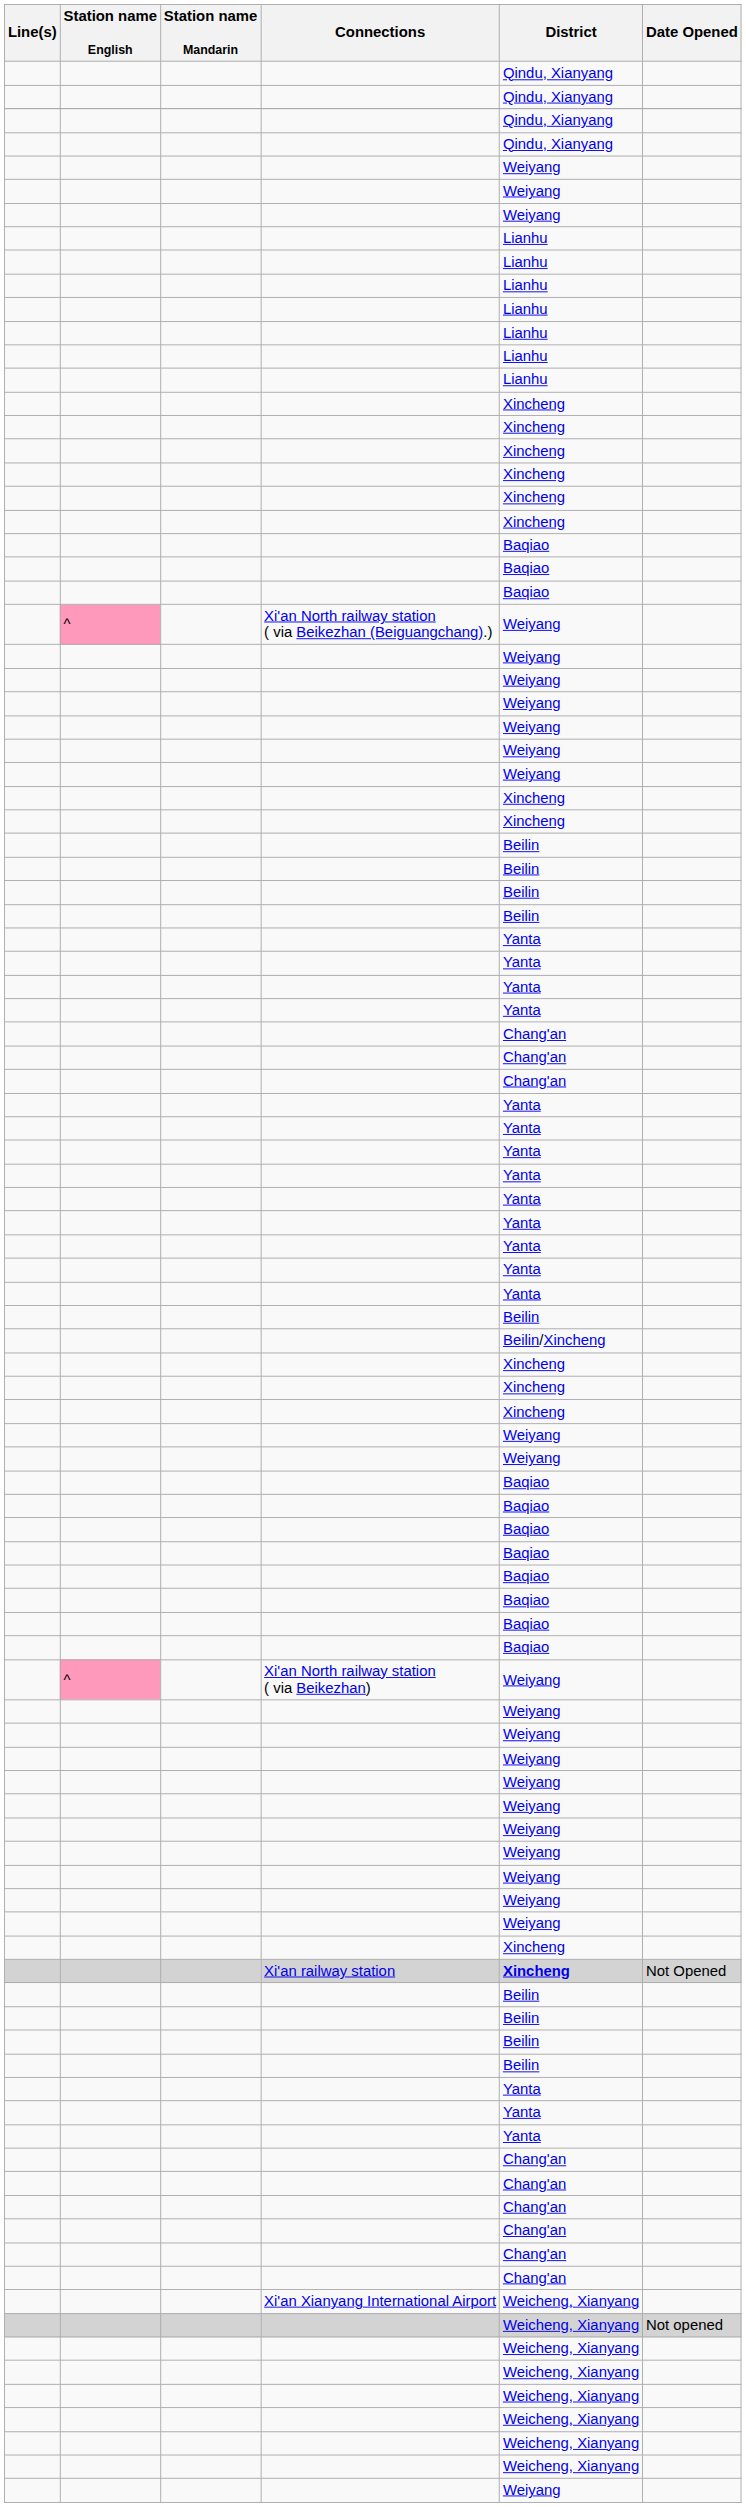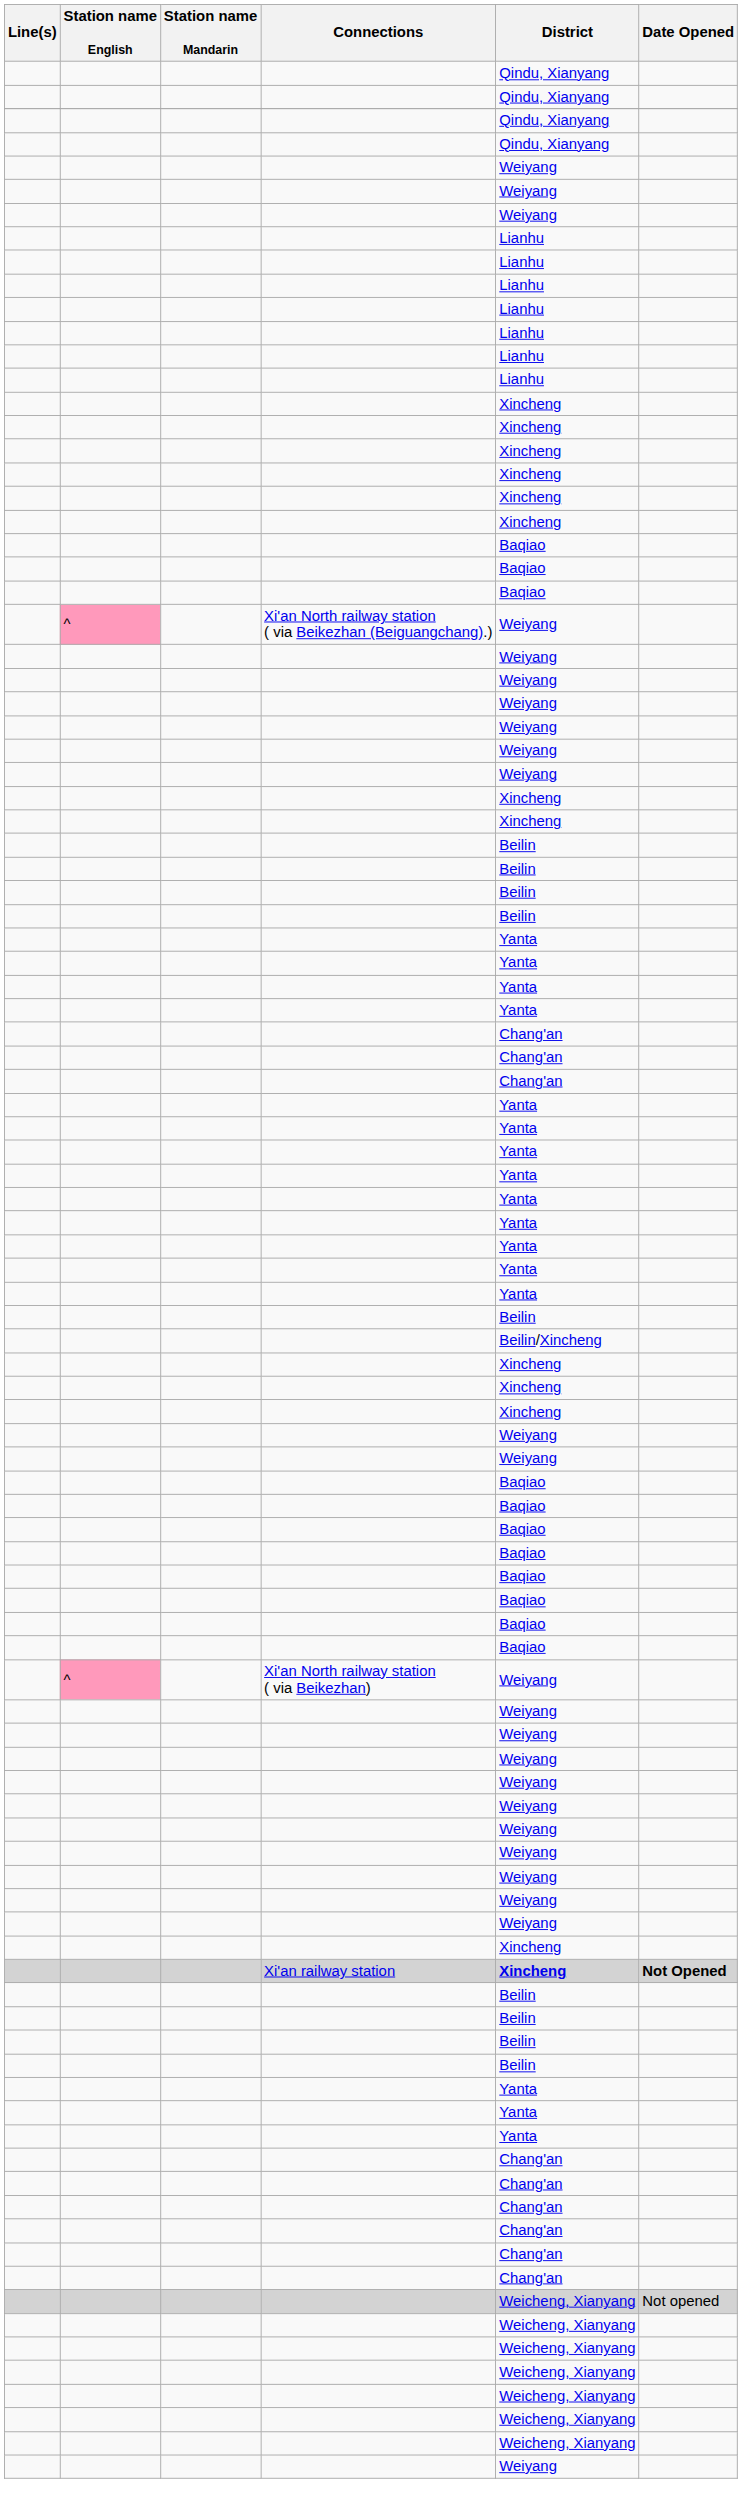 <table class="wikitable sortable">
 <tr>
 <th scope="col" data-sort-type="number">Line(s)</th>
 <th scope="col">Station name<br><br><small>English</small></th>
 <th scope="col">Station name<br><br><small>Mandarin</small></th>
 <th scope="col">Connections</th>
 <th scope="col">District</th>
 <th scope="col">Date Opened</th>
 </tr>
 <tr>
 <td data-sort-value="1"></td>
 <td style="background-color:#white"></td>
 <td></td>
 <td></td>
 <td><a href='#'>Qindu, Xianyang</a></td>
 <td></td>
 </tr>
 <tr>
 <td data-sort-value="2"></td>
 <td></td>
 <td></td>
 <td></td>
 <td><a href='#'>Qindu, Xianyang</a></td>
 <td></td>
 </tr>
 <tr>
 </tr>
 <tr>
 <td data-sort-value="3"></td>
 <td></td>
 <td></td>
 <td></td>
 <td><a href='#'>Qindu, Xianyang</a></td>
 <td></td>
 </tr>
 <tr>
 <td data-sort-value="4"></td>
 <td></td>
 <td></td>
 <td></td>
 <td><a href='#'>Qindu, Xianyang</a></td>
 <td></td>
 </tr>
 <tr>
 <td data-sort-value="5"></td>
 <td></td>
 <td></td>
 <td></td>
 <td><a href='#'>Weiyang</a></td>
 <td></td>
 </tr>
 <tr>
 <td data-sort-value="6"></td>
 <td></td>
 <td></td>
 <td></td>
 <td><a href='#'>Weiyang</a></td>
 <td></td>
 </tr>
 <tr>
 <td data-sort-value="7"></td>
 <td></td>
 <td></td>
 <td></td>
 <td><a href='#'>Weiyang</a></td>
 <td></td>
 </tr>
 <tr>
 <td data-sort-value="8"></td>
 <td></td>
 <td></td>
 <td></td>
 <td><a href='#'>Lianhu</a></td>
 <td></td>
 </tr>
 <tr>
 <td data-sort-value="9"></td>
 <td></td>
 <td></td>
 <td></td>
 <td><a href='#'>Lianhu</a></td>
 <td></td>
 </tr>
 <tr>
 <td data-sort-value="10"></td>
 <td></td>
 <td></td>
 <td></td>
 <td><a href='#'>Lianhu</a></td>
 <td></td>
 </tr>
 <tr>
 <td data-sort-value="11"></td>
 <td></td>
 <td></td>
 <td></td>
 <td><a href='#'>Lianhu</a></td>
 <td></td>
 </tr>
 <tr>
 <td data-sort-value="12"></td>
 <td></td>
 <td></td>
 <td></td>
 <td><a href='#'>Lianhu</a></td>
 <td></td>
 </tr>
 <tr>
 <td data-sort-value="13"></td>
 <td></td>
 <td></td>
 <td></td>
 <td><a href='#'>Lianhu</a></td>
 <td></td>
 </tr>
 <tr>
 <td data-sort-value="14"> </td>
 <td></td>
 <td></td>
 <td></td>
 <td><a href='#'>Lianhu</a></td>
 <td> <br> </td>
 </tr>
 <tr>
 <td data-sort-value="15"> </td>
 <td></td>
 <td></td>
 <td></td>
 <td><a href='#'>Xincheng</a></td>
 <td> <br></td>
 </tr>
 <tr>
 <td data-sort-value="16"></td>
 <td></td>
 <td></td>
 <td></td>
 <td><a href='#'>Xincheng</a></td>
 <td></td>
 </tr>
 <tr>
 <td data-sort-value="17"></td>
 <td></td>
 <td></td>
 <td></td>
 <td><a href='#'>Xincheng</a></td>
 <td></td>
 </tr>
 <tr>
 <td data-sort-value="18"> </td>
 <td></td>
 <td></td>
 <td></td>
 <td><a href='#'>Xincheng</a></td>
 <td> <br></td>
 </tr>
 <tr>
 <td data-sort-value="19"></td>
 <td></td>
 <td></td>
 <td></td>
 <td><a href='#'>Xincheng</a></td>
 <td></td>
 </tr>
 <tr>
 <td data-sort-value="20"></td>
 <td></td>
 <td></td>
 <td></td>
 <td><a href='#'>Xincheng</a></td>
 <td></td>
 </tr>
 <tr>
 <td data-sort-value="21"></td>
 <td></td>
 <td></td>
 <td></td>
 <td><a href='#'>Baqiao</a></td>
 <td></td>
 </tr>
 <tr>
 <td data-sort-value="22"></td>
 <td></td>
 <td></td>
 <td></td>
 <td><a href='#'>Baqiao</a></td>
 <td></td>
 </tr>
 <tr>
 <td data-sort-value="23"></td>
 <td style="background-color:#white"></td>
 <td></td>
 <td></td>
 <td><a href='#'>Baqiao</a></td>
 <td></td>
 </tr>
 <tr>
 <td data-sort-value="24"></td>
 <td style="background-color:#FF99BB">^</td>
 <td></td>
 <td>  <a href='#'>Xi'an North railway station</a><br>(  via <a href='#'>Beikezhan (Beiguangchang)</a>.)</td>
 <td><a href='#'>Weiyang</a></td>
 <td></td>
 </tr>
 <tr>
 <td data-sort-value="25"></td>
 <td></td>
 <td></td>
 <td></td>
 <td><a href='#'>Weiyang</a></td>
 <td></td>
 </tr>
 <tr>
 <td data-sort-value="26"></td>
 <td></td>
 <td></td>
 <td></td>
 <td><a href='#'>Weiyang</a></td>
 <td></td>
 </tr>
 <tr>
 <td data-sort-value="27"> </td>
 <td></td>
 <td></td>
 <td></td>
 <td><a href='#'>Weiyang</a></td>
 <td> <br></td>
 </tr>
 <tr>
 <td data-sort-value="28"></td>
 <td></td>
 <td></td>
 <td></td>
 <td><a href='#'>Weiyang</a></td>
 <td></td>
 </tr>
 <tr>
 <td data-sort-value="29"></td>
 <td></td>
 <td></td>
 <td></td>
 <td><a href='#'>Weiyang</a></td>
 <td></td>
 </tr>
 <tr>
 <td data-sort-value="30"></td>
 <td></td>
 <td></td>
 <td></td>
 <td><a href='#'>Weiyang</a></td>
 <td></td>
 </tr>
 <tr>
 <td data-sort-value="31"></td>
 <td></td>
 <td></td>
 <td></td>
 <td><a href='#'>Xincheng</a></td>
 <td></td>
 </tr>
 <tr>
 <td data-sort-value="32"></td>
 <td></td>
 <td></td>
 <td></td>
 <td><a href='#'>Xincheng</a></td>
 <td></td>
 </tr>
 <tr>
 <td data-sort-value="33"></td>
 <td></td>
 <td></td>
 <td></td>
 <td><a href='#'>Beilin</a></td>
 <td></td>
 </tr>
 <tr>
 <td data-sort-value="34"></td>
 <td></td>
 <td></td>
 <td></td>
 <td><a href='#'>Beilin</a></td>
 <td></td>
 </tr>
 <tr>
 <td data-sort-value="35"></td>
 <td></td>
 <td></td>
 <td></td>
 <td><a href='#'>Beilin</a></td>
 <td></td>
 </tr>
 <tr>
 <td data-sort-value="36"></td>
 <td></td>
 <td></td>
 <td></td>
 <td><a href='#'>Beilin</a></td>
 <td></td>
 </tr>
 <tr>
 <td data-sort-value="37"> </td>
 <td></td>
 <td></td>
 <td></td>
 <td><a href='#'>Yanta</a></td>
 <td> <br></td>
 </tr>
 <tr>
 <td data-sort-value="38"></td>
 <td></td>
 <td></td>
 <td></td>
 <td><a href='#'>Yanta</a></td>
 <td></td>
 </tr>
 <tr>
 <td data-sort-value="39"></td>
 <td></td>
 <td></td>
 <td></td>
 <td><a href='#'>Yanta</a></td>
 <td></td>
 </tr>
 <tr>
 <td data-sort-value="40"></td>
 <td></td>
 <td></td>
 <td></td>
 <td><a href='#'>Yanta</a></td>
 <td></td>
 </tr>
 <tr>
 <td data-sort-value="41"></td>
 <td></td>
 <td></td>
 <td></td>
 <td><a href='#'>Chang'an</a></td>
 <td></td>
 </tr>
 <tr>
 <td data-sort-value="42"></td>
 <td></td>
 <td></td>
 <td></td>
 <td><a href='#'>Chang'an</a></td>
 <td></td>
 </tr>
 <tr>
 <td data-sort-value="43"></td>
 <td></td>
 <td></td>
 <td></td>
 <td><a href='#'>Chang'an</a></td>
 <td></td>
 </tr>
 <tr>
 <td data-sort-value="44"></td>
 <td></td>
 <td></td>
 <td></td>
 <td><a href='#'>Yanta</a></td>
 <td></td>
 </tr>
 <tr>
 <td data-sort-value="45"></td>
 <td></td>
 <td></td>
 <td></td>
 <td><a href='#'>Yanta</a></td>
 <td></td>
 </tr>
 <tr>
 <td data-sort-value="46"></td>
 <td></td>
 <td></td>
 <td></td>
 <td><a href='#'>Yanta</a></td>
 <td></td>
 </tr>
 <tr>
 <td data-sort-value="47"></td>
 <td></td>
 <td></td>
 <td></td>
 <td><a href='#'>Yanta</a></td>
 <td></td>
 </tr>
 <tr>
 <td data-sort-value="48"></td>
 <td></td>
 <td></td>
 <td></td>
 <td><a href='#'>Yanta</a></td>
 <td></td>
 </tr>
 <tr>
 <td data-sort-value="49"></td>
 <td></td>
 <td></td>
 <td></td>
 <td><a href='#'>Yanta</a></td>
 <td></td>
 </tr>
 <tr>
 <td data-sort-value="50"> </td>
 <td></td>
 <td></td>
 <td></td>
 <td><a href='#'>Yanta</a></td>
 <td> <br></td>
 </tr>
 <tr>
 <td data-sort-value="51"></td>
 <td></td>
 <td></td>
 <td></td>
 <td><a href='#'>Yanta</a></td>
 <td></td>
 </tr>
 <tr>
 <td data-sort-value="52"></td>
 <td></td>
 <td></td>
 <td></td>
 <td><a href='#'>Yanta</a></td>
 <td></td>
 </tr>
 <tr>
 <td data-sort-value="53"></td>
 <td></td>
 <td></td>
 <td></td>
 <td><a href='#'>Beilin</a></td>
 <td></td>
 </tr>
 <tr>
 <td data-sort-value="54"></td>
 <td></td>
 <td></td>
 <td></td>
 <td><a href='#'>Beilin</a>/<a href='#'>Xincheng</a></td>
 <td></td>
 </tr>
 <tr>
 <td data-sort-value="55"></td>
 <td></td>
 <td></td>
 <td></td>
 <td><a href='#'>Xincheng</a></td>
 <td></td>
 </tr>
 <tr>
 <td data-sort-value="56"></td>
 <td></td>
 <td></td>
 <td></td>
 <td><a href='#'>Xincheng</a></td>
 <td></td>
 </tr>
 <tr>
 <td data-sort-value="57"></td>
 <td></td>
 <td></td>
 <td></td>
 <td><a href='#'>Xincheng</a></td>
 <td></td>
 </tr>
 <tr>
 <td data-sort-value="58"></td>
 <td></td>
 <td></td>
 <td></td>
 <td><a href='#'>Weiyang</a></td>
 <td></td>
 </tr>
 <tr>
 <td data-sort-value="59"></td>
 <td></td>
 <td></td>
 <td></td>
 <td><a href='#'>Weiyang</a></td>
 <td></td>
 </tr>
 <tr>
 <td data-sort-value="60"></td>
 <td></td>
 <td></td>
 <td></td>
 <td><a href='#'>Baqiao</a></td>
 <td></td>
 </tr>
 <tr>
 <td data-sort-value="61"></td>
 <td></td>
 <td></td>
 <td></td>
 <td><a href='#'>Baqiao</a></td>
 <td></td>
 </tr>
 <tr>
 <td data-sort-value="62"></td>
 <td></td>
 <td></td>
 <td></td>
 <td><a href='#'>Baqiao</a></td>
 <td></td>
 </tr>
 <tr>
 <td data-sort-value="63"></td>
 <td></td>
 <td></td>
 <td></td>
 <td><a href='#'>Baqiao</a></td>
 <td></td>
 </tr>
 <tr>
 <td data-sort-value="64"></td>
 <td></td>
 <td></td>
 <td></td>
 <td><a href='#'>Baqiao</a></td>
 <td></td>
 </tr>
 <tr>
 <td data-sort-value="65"></td>
 <td></td>
 <td></td>
 <td></td>
 <td><a href='#'>Baqiao</a></td>
 <td></td>
 </tr>
 <tr>
 <td data-sort-value="66"></td>
 <td></td>
 <td></td>
 <td></td>
 <td><a href='#'>Baqiao</a></td>
 <td></td>
 </tr>
 <tr>
 <td data-sort-value="67"></td>
 <td></td>
 <td></td>
 <td></td>
 <td><a href='#'>Baqiao</a></td>
 <td></td>
 </tr>
 <tr>
 <td data-sort-value="68"> </td>
 <td style="background-color:#FF99BB">^</td>
 <td></td>
 <td>  <a href='#'>Xi'an North railway station</a><br>( via <a href='#'>Beikezhan</a>)</td>
 <td><a href='#'>Weiyang</a></td>
 <td><br></td>
 </tr>
 <tr>
 <td data-sort-value="69"></td>
 <td></td>
 <td></td>
 <td></td>
 <td><a href='#'>Weiyang</a></td>
 <td></td>
 </tr>
 <tr>
 <td data-sort-value="70"></td>
 <td></td>
 <td></td>
 <td></td>
 <td><a href='#'>Weiyang</a></td>
 <td></td>
 </tr>
 <tr>
 <td data-sort-value="71"></td>
 <td></td>
 <td></td>
 <td></td>
 <td><a href='#'>Weiyang</a></td>
 <td></td>
 </tr>
 <tr>
 <td data-sort-value="72"></td>
 <td></td>
 <td></td>
 <td></td>
 <td><a href='#'>Weiyang</a></td>
 <td></td>
 </tr>
 <tr>
 <td data-sort-value="73"></td>
 <td></td>
 <td></td>
 <td></td>
 <td><a href='#'>Weiyang</a></td>
 <td></td>
 </tr>
 <tr>
 <td data-sort-value="74"></td>
 <td></td>
 <td></td>
 <td></td>
 <td><a href='#'>Weiyang</a></td>
 <td></td>
 </tr>
 <tr>
 <td data-sort-value="75"></td>
 <td></td>
 <td></td>
 <td></td>
 <td><a href='#'>Weiyang</a></td>
 <td></td>
 </tr>
 <tr>
 <td data-sort-value="76"></td>
 <td></td>
 <td></td>
 <td></td>
 <td><a href='#'>Weiyang</a></td>
 <td></td>
 </tr>
 <tr>
 <td data-sort-value="77"></td>
 <td></td>
 <td></td>
 <td></td>
 <td><a href='#'>Weiyang</a></td>
 <td></td>
 </tr>
 <tr>
 <td data-sort-value="78"></td>
 <td></td>
 <td></td>
 <td></td>
 <td><a href='#'>Weiyang</a></td>
 <td></td>
 </tr>
 <tr>
 <td data-sort-value="79"></td>
 <td></td>
 <td></td>
 <td></td>
 <td><a href='#'>Xincheng</a></td>
 <td></td>
 </tr>
 <tr bgcolor="lightgrey">
 <td data-sort-value="80"></td>
 <td></td>
 <td></td>
 <td> <a href='#'>Xi'an railway station</a></td>
 <td><strong><a href='#'>Xincheng</a></strong></td>
-<td>Not Opened</td>
+<td><strong>Not Opened</strong></td>
 </tr>
 <tr>
 <td data-sort-value="81"></td>
 <td></td>
 <td></td>
 <td></td>
 <td><a href='#'>Beilin</a></td>
 <td></td>
 </tr>
 <tr>
 <td data-sort-value="82"></td>
 <td></td>
 <td></td>
 <td></td>
 <td><a href='#'>Beilin</a></td>
 <td></td>
 </tr>
 <tr>
 <td data-sort-value="83"></td>
 <td></td>
 <td></td>
 <td></td>
 <td><a href='#'>Beilin</a></td>
 <td></td>
 </tr>
 <tr>
 <td data-sort-value="84"></td>
 <td></td>
 <td></td>
 <td></td>
 <td><a href='#'>Beilin</a></td>
 <td></td>
 </tr>
 <tr>
 <td data-sort-value="85"></td>
 <td></td>
 <td></td>
 <td></td>
 <td><a href='#'>Yanta</a></td>
 <td></td>
 </tr>
 <tr>
 <td data-sort-value="86"></td>
 <td></td>
 <td></td>
 <td></td>
 <td><a href='#'>Yanta</a></td>
 <td></td>
 </tr>
 <tr>
 <td data-sort-value="87"></td>
 <td></td>
 <td></td>
 <td></td>
 <td><a href='#'>Yanta</a></td>
 <td></td>
 </tr>
 <tr>
 <td data-sort-value="88"></td>
 <td></td>
 <td></td>
 <td></td>
 <td><a href='#'>Chang'an</a></td>
 <td></td>
 </tr>
 <tr>
 <td data-sort-value="89"></td>
 <td></td>
 <td></td>
 <td></td>
 <td><a href='#'>Chang'an</a></td>
 <td></td>
 </tr>
 <tr>
 <td data-sort-value="90"></td>
 <td></td>
 <td></td>
 <td></td>
 <td><a href='#'>Chang'an</a></td>
 <td></td>
 </tr>
 <tr>
 <td data-sort-value="91"></td>
 <td></td>
 <td></td>
 <td></td>
 <td><a href='#'>Chang'an</a></td>
 <td></td>
 </tr>
 <tr>
 <td data-sort-value="92"></td>
 <td></td>
 <td></td>
 <td></td>
 <td><a href='#'>Chang'an</a></td>
 <td></td>
 </tr>
 <tr>
 <td data-sort-value="93"></td>
 <td></td>
 <td></td>
 <td></td>
 <td><a href='#'>Chang'an</a></td>
 <td></td>
 </tr>
-<tr>
-<td data-sort-value="94"></td>
-<td></td>
-<td></td>
-<td> <a href='#'>Xi'an Xianyang International Airport</a></td>
-<td><a href='#'>Weicheng, Xianyang</a></td>
-<td></td>
-</tr>
 <tr bgcolor="lightgrey">
 <td data-sort-value="95"></td>
 <td></td>
 <td></td>
 <td></td>
 <td><a href='#'>Weicheng, Xianyang</a></td>
 <td>Not opened</td>
 </tr>
 <tr>
 <td data-sort-value="96"></td>
 <td></td>
 <td></td>
 <td></td>
 <td><a href='#'>Weicheng, Xianyang</a></td>
 <td></td>
 </tr>
 <tr>
 <td data-sort-value="97"></td>
 <td></td>
 <td></td>
 <td></td>
 <td><a href='#'>Weicheng, Xianyang</a></td>
 <td></td>
 </tr>
 <tr>
 <td data-sort-value="98"></td>
 <td></td>
 <td></td>
 <td></td>
 <td><a href='#'>Weicheng, Xianyang</a></td>
 <td></td>
 </tr>
 <tr>
 <td data-sort-value="99"></td>
 <td></td>
 <td></td>
 <td></td>
 <td><a href='#'>Weicheng, Xianyang</a></td>
 <td></td>
 </tr>
 <tr>
 <td data-sort-value="100"></td>
 <td></td>
 <td></td>
 <td></td>
 <td><a href='#'>Weicheng, Xianyang</a></td>
 <td></td>
 </tr>
 <tr>
 <td data-sort-value="101"></td>
 <td></td>
 <td></td>
 <td></td>
 <td><a href='#'>Weicheng, Xianyang</a></td>
 <td></td>
 </tr>
 <tr>
 <td data-sort-value="102"></td>
 <td></td>
 <td></td>
 <td></td>
 <td><a href='#'>Weiyang</a></td>
 <td></td>
 </tr>
 </table>
